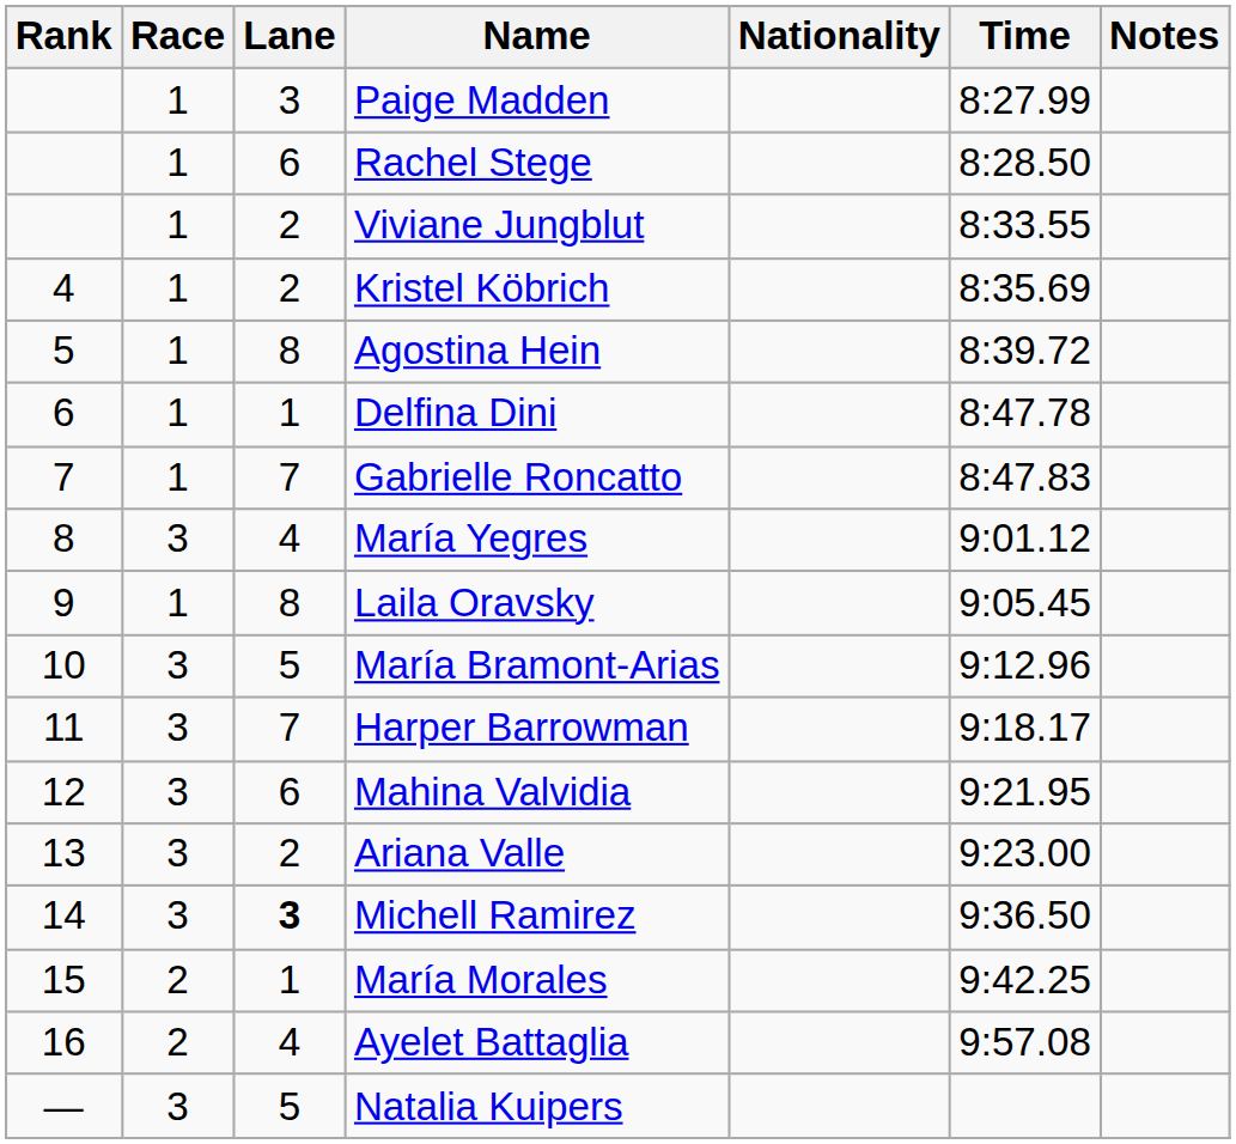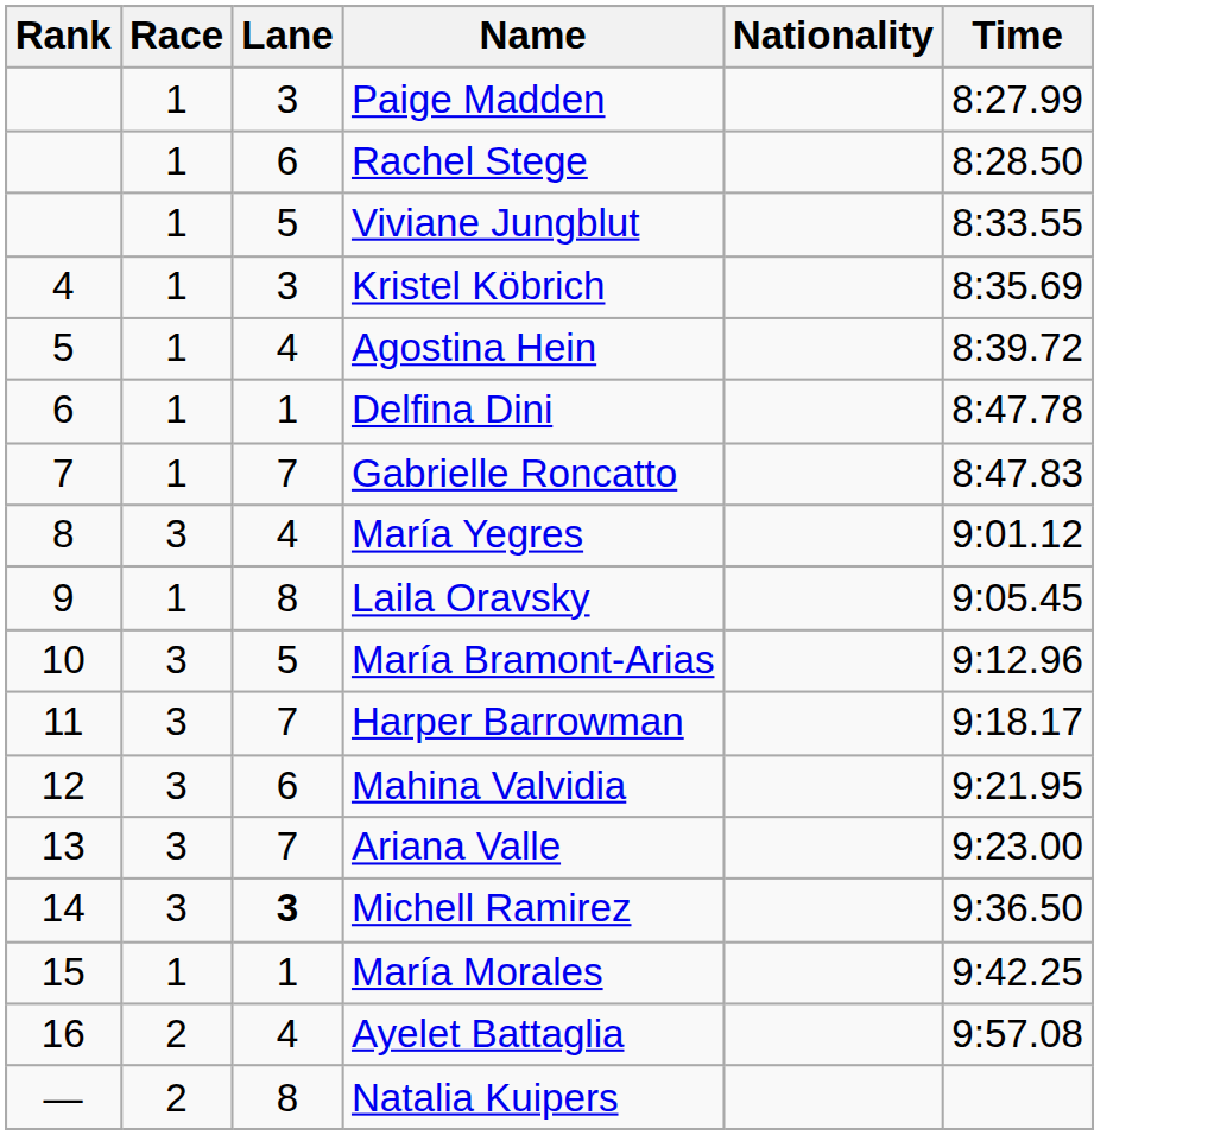 <table class="wikitable sortable" style="text-align:center">
 <tr>
 <th>Rank</th>
 <th>Race</th>
 <th>Lane</th>
 <th>Name</th>
 <th>Nationality</th>
 <th>Time</th>
-<th>Notes</th>
 </tr>
 <tr>
 <td></td>
 <td>1</td>
 <td>3</td>
 <td align="left"><a href='#'>Paige Madden</a></td>
 <td align="left"></td>
 <td>8:27.99</td>
-<td></td>
 </tr>
 <tr>
 <td></td>
 <td>1</td>
 <td>6</td>
 <td align="left"><a href='#'>Rachel Stege</a></td>
 <td align="left"></td>
 <td>8:28.50</td>
-<td></td>
 </tr>
 <tr>
 <td></td>
 <td>1</td>
-<td>2</td>
+<td>5</td>
 <td align="left"><a href='#'>Viviane Jungblut</a></td>
 <td align="left"></td>
 <td>8:33.55</td>
-<td></td>
 </tr>
 <tr>
 <td>4</td>
 <td>1</td>
-<td>2</td>
+<td>3</td>
 <td align="left"><a href='#'>Kristel Köbrich</a></td>
 <td align="left"></td>
 <td>8:35.69</td>
-<td></td>
 </tr>
 <tr>
 <td>5</td>
 <td>1</td>
-<td>8</td>
+<td>4</td>
 <td align="left"><a href='#'>Agostina Hein</a></td>
 <td align="left"></td>
 <td>8:39.72</td>
-<td></td>
 </tr>
 <tr>
 <td>6</td>
 <td>1</td>
 <td>1</td>
 <td align="left"><a href='#'>Delfina Dini</a></td>
 <td align="left"></td>
 <td>8:47.78</td>
-<td></td>
 </tr>
 <tr>
 <td>7</td>
 <td>1</td>
 <td>7</td>
 <td align="left"><a href='#'>Gabrielle Roncatto</a></td>
 <td align="left"></td>
 <td>8:47.83</td>
-<td></td>
 </tr>
 <tr>
 <td>8</td>
 <td>3</td>
 <td>4</td>
 <td align="left"><a href='#'>María Yegres</a></td>
 <td align="left"></td>
 <td>9:01.12</td>
-<td></td>
 </tr>
 <tr>
 <td>9</td>
 <td>1</td>
 <td>8</td>
 <td align="left"><a href='#'>Laila Oravsky</a></td>
 <td align="left"></td>
 <td>9:05.45</td>
-<td></td>
 </tr>
 <tr>
 <td>10</td>
 <td>3</td>
 <td>5</td>
 <td align="left"><a href='#'>María Bramont-Arias</a></td>
 <td align="left"></td>
 <td>9:12.96</td>
-<td></td>
 </tr>
 <tr>
 <td>11</td>
 <td>3</td>
 <td>7</td>
 <td align="left"><a href='#'>Harper Barrowman</a></td>
 <td align="left"></td>
 <td>9:18.17</td>
-<td></td>
 </tr>
 <tr>
 <td>12</td>
 <td>3</td>
 <td>6</td>
 <td align="left"><a href='#'>Mahina Valvidia</a></td>
 <td align="left"></td>
 <td>9:21.95</td>
-<td></td>
 </tr>
 <tr>
 <td>13</td>
 <td>3</td>
-<td>2</td>
+<td>7</td>
 <td align="left"><a href='#'>Ariana Valle</a></td>
 <td align="left"></td>
 <td>9:23.00</td>
-<td></td>
 </tr>
 <tr>
 <td>14</td>
 <td>3</td>
 <td><strong>3</strong></td>
 <td align="left"><a href='#'>Michell Ramirez</a></td>
 <td align="left"></td>
 <td>9:36.50</td>
-<td></td>
 </tr>
 <tr>
 <td>15</td>
-<td>2</td>
+<td>1</td>
 <td>1</td>
 <td align="left"><a href='#'>María Morales</a></td>
 <td align="left"></td>
 <td>9:42.25</td>
-<td></td>
 </tr>
 <tr>
 <td>16</td>
 <td>2</td>
 <td>4</td>
 <td align="left"><a href='#'>Ayelet Battaglia</a></td>
 <td align="left"></td>
 <td>9:57.08</td>
-<td></td>
 </tr>
 <tr>
 <td>—</td>
-<td>3</td>
-<td>5</td>
+<td>2</td>
+<td>8</td>
 <td align="left"><a href='#'>Natalia Kuipers</a></td>
 <td align="left"></td>
 <td></td>
-<td></td>
 </tr>
 </table>
